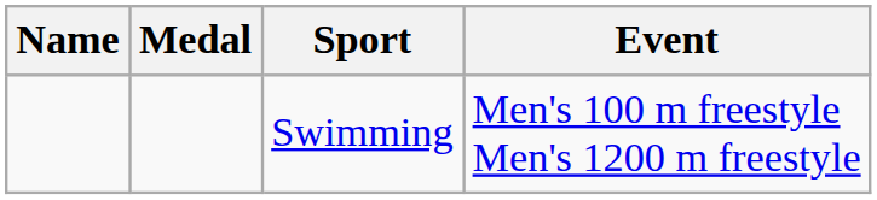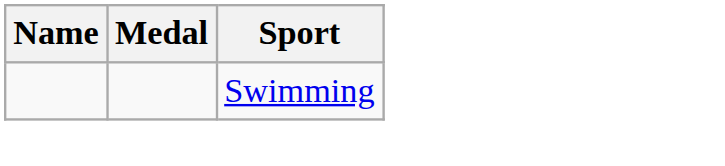 <table class="wikitable sortable" style="font-size:90%">
 <tr>
 <th>Name</th>
 <th>Medal</th>
 <th>Sport</th>
-<th>Event</th>
 </tr>
 <tr>
 <td></td>
 <td><br></td>
 <td><a href='#'>Swimming</a></td>
-<td><a href='#'>Men's 100 m freestyle</a><br><a href='#'>Men's 1200 m freestyle</a></td>
 </tr>
 </table>
